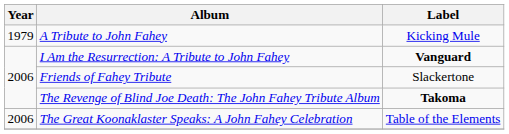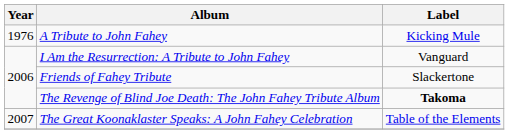 <table class="wikitable" style="text-align:center;">
 <tr>
 <th>Year</th>
 <th>Album</th>
 <th>Label</th>
 </tr>
 <tr>
-<td rowspan=1>1979</td>
+<td rowspan=1>1976</td>
 <td align=left><em><a href='#'>A Tribute to John Fahey</a></em></td>
 <td><a href='#'>Kicking Mule</a></td>
 </tr>
 <tr>
 <td rowspan=3>2006</td>
 <td align=left><em><a href='#'>I Am the Resurrection: A Tribute to John Fahey</a></em></td>
-<td><strong>Vanguard</strong></td>
+<td>Vanguard</td>
 </tr>
 <tr>
 <td align=left><em><a href='#'>Friends of Fahey Tribute</a></em></td>
 <td>Slackertone</td>
 </tr>
 <tr>
 <td align=left><em><a href='#'>The Revenge of Blind Joe Death: The John Fahey Tribute Album</a></em></td>
 <td><strong>Takoma</strong></td>
 </tr>
 <tr>
-<td>2006</td>
+<td>2007</td>
 <td align=left><em><a href='#'>The Great Koonaklaster Speaks: A John Fahey Celebration</a></em></td>
 <td><a href='#'>Table of the Elements</a></td>
 </tr>
 <tr>
 </tr>
 </table>
